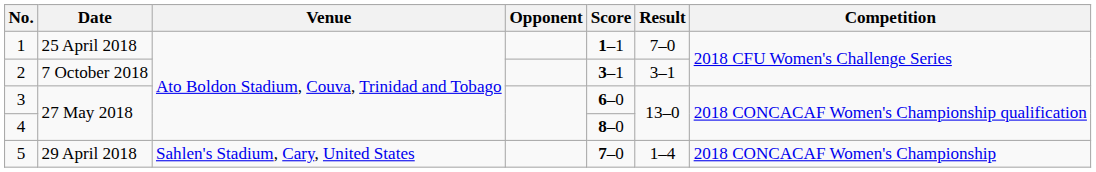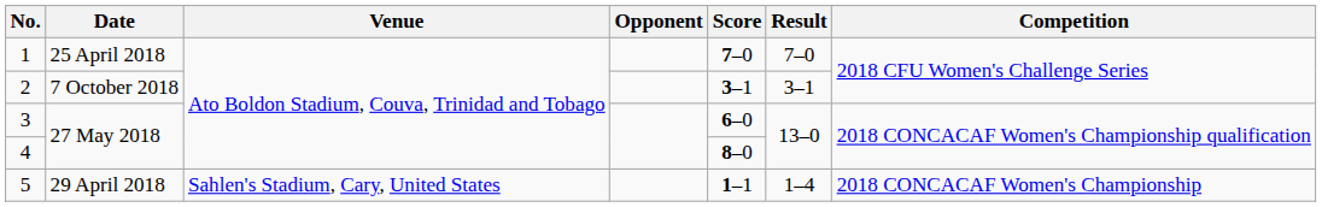 <table class="wikitable">
 <tr>
 <th>No.</th>
 <th>Date</th>
 <th>Venue</th>
 <th>Opponent</th>
 <th>Score</th>
 <th>Result</th>
 <th>Competition</th>
 </tr>
 <tr>
 <td style="text-align:center;">1</td>
 <td>25 April 2018</td>
 <td rowspan=4><a href='#'>Ato Boldon Stadium</a>, <a href='#'>Couva</a>, <a href='#'>Trinidad and Tobago</a></td>
 <td></td>
-<td style="text-align:center;"><strong>1</strong>–1</td>
+<td style="text-align:center;"><strong>7</strong>–0</td>
 <td style="text-align:center;">7–0</td>
 <td rowspan=2><a href='#'>2018 CFU Women's Challenge Series</a></td>
 </tr>
 <tr>
 <td style="text-align:center;">2</td>
 <td>7 October 2018</td>
 <td></td>
 <td style="text-align:center;"><strong>3</strong>–1</td>
 <td style="text-align:center;">3–1</td>
 </tr>
 <tr>
 <td style="text-align:center;">3</td>
 <td rowspan=2>27 May 2018</td>
 <td rowspan=2></td>
 <td style="text-align:center;"><strong>6</strong>–0</td>
 <td rowspan=2 style="text-align:center;">13–0</td>
 <td rowspan=2><a href='#'>2018 CONCACAF Women's Championship qualification</a></td>
 </tr>
 <tr style="text-align:center;">
 <td>4</td>
 <td><strong>8</strong>–0</td>
 </tr>
 <tr>
 <td style="text-align:center;">5</td>
 <td>29 April 2018</td>
 <td><a href='#'>Sahlen's Stadium</a>, <a href='#'>Cary</a>, <a href='#'>United States</a></td>
 <td></td>
-<td style="text-align:center;"><strong>7</strong>–0</td>
+<td style="text-align:center;"><strong>1</strong>–1</td>
 <td style="text-align:center;">1–4</td>
 <td><a href='#'>2018 CONCACAF Women's Championship</a></td>
 </tr>
 </table>
